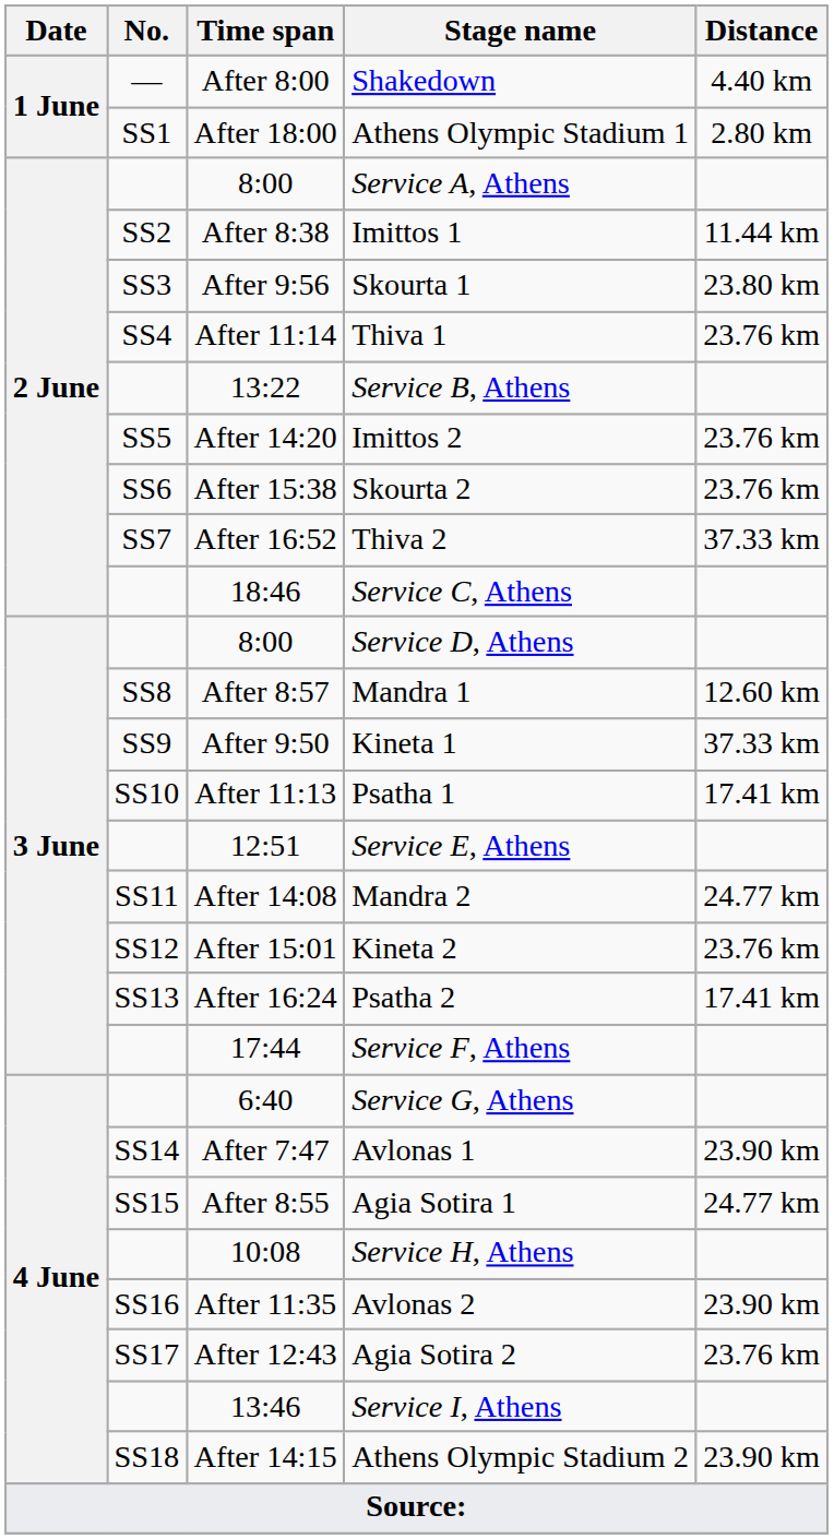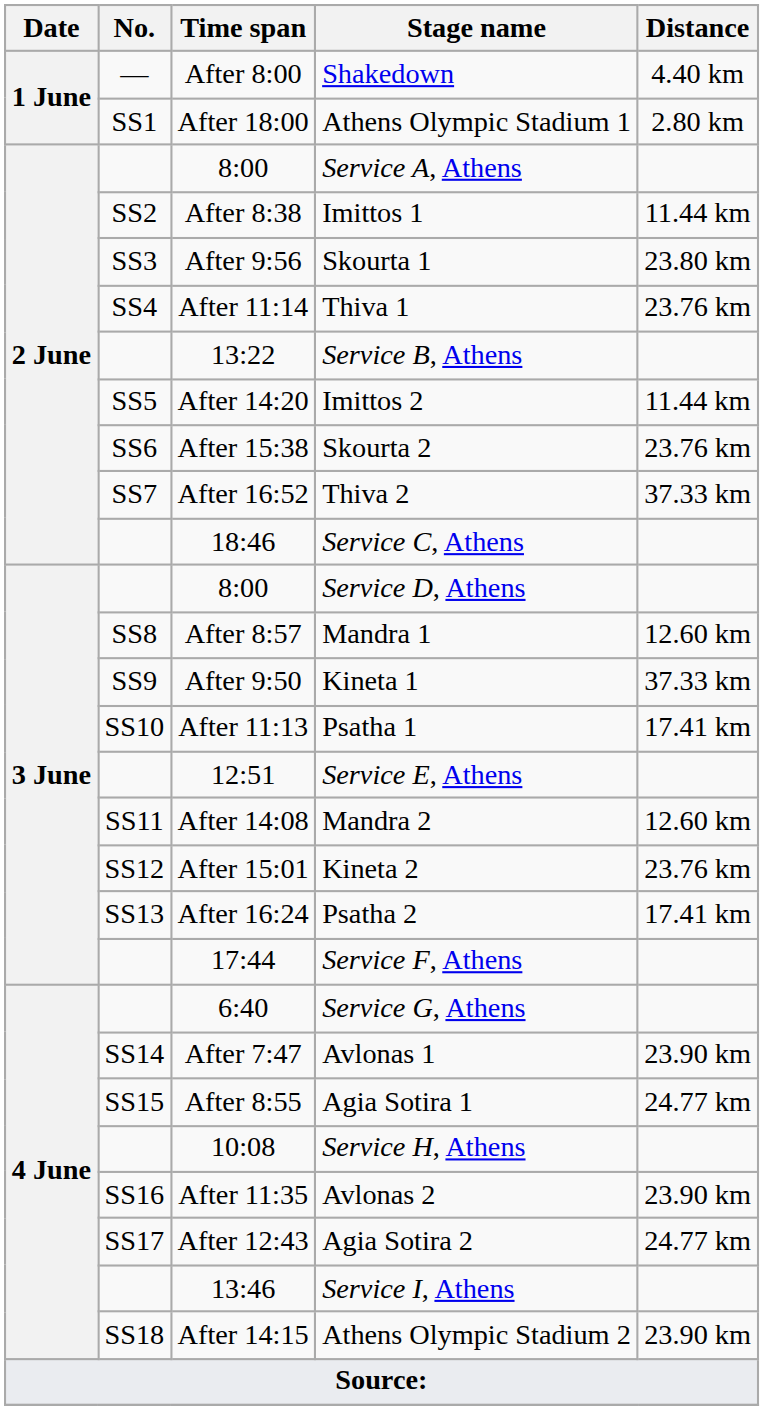 <table class="wikitable" style="font-size: 85%;">
 <tr>
 <th>Date</th>
 <th>No.</th>
 <th>Time span</th>
 <th>Stage name</th>
 <th>Distance</th>
 </tr>
 <tr>
 <th rowspan="2">1 June</th>
 <td align="center">—</td>
 <td align="center">After 8:00</td>
 <td><a href='#'>Shakedown</a></td>
 <td align="center">4.40 km</td>
 </tr>
 <tr>
 <td align="center">SS1</td>
 <td align="center">After 18:00</td>
 <td>Athens Olympic Stadium 1</td>
 <td align="center">2.80 km</td>
 </tr>
 <tr>
 <th rowspan="9">2 June</th>
 <td align="center"></td>
 <td align="center">8:00</td>
 <td><em>Service A</em>, <a href='#'>Athens</a></td>
 <td></td>
 </tr>
 <tr>
 <td align="center">SS2</td>
 <td align="center">After 8:38</td>
 <td>Imittos 1</td>
 <td align="center">11.44 km</td>
 </tr>
 <tr>
 <td align="center">SS3</td>
 <td align="center">After 9:56</td>
 <td>Skourta 1</td>
 <td align="center">23.80 km</td>
 </tr>
 <tr>
 <td align="center">SS4</td>
 <td align="center">After 11:14</td>
 <td>Thiva 1</td>
 <td align="center">23.76 km</td>
 </tr>
 <tr>
 <td align="center"></td>
 <td align="center">13:22</td>
 <td><em>Service B</em>, <a href='#'>Athens</a></td>
 <td></td>
 </tr>
 <tr>
 <td align="center">SS5</td>
 <td align="center">After 14:20</td>
 <td>Imittos 2</td>
-<td align="center">23.76 km</td>
+<td align="center">11.44 km</td>
 </tr>
 <tr>
 <td align="center">SS6</td>
 <td align="center">After 15:38</td>
 <td>Skourta 2</td>
 <td align="center">23.76 km</td>
 </tr>
 <tr>
 <td align="center">SS7</td>
 <td align="center">After 16:52</td>
 <td>Thiva 2</td>
 <td align="center">37.33 km</td>
 </tr>
 <tr>
 <td align="center"></td>
 <td align="center">18:46</td>
 <td><em>Service C</em>, <a href='#'>Athens</a></td>
 <td></td>
 </tr>
 <tr>
 <th rowspan="9">3 June</th>
 <td align="center"></td>
 <td align="center">8:00</td>
 <td><em>Service D</em>, <a href='#'>Athens</a></td>
 <td></td>
 </tr>
 <tr>
 <td align="center">SS8</td>
 <td align="center">After 8:57</td>
 <td>Mandra 1</td>
 <td align="center">12.60 km</td>
 </tr>
 <tr>
 <td align="center">SS9</td>
 <td align="center">After 9:50</td>
 <td>Kineta 1</td>
 <td align="center">37.33 km</td>
 </tr>
 <tr>
 <td align="center">SS10</td>
 <td align="center">After 11:13</td>
 <td>Psatha 1</td>
 <td align="center">17.41 km</td>
 </tr>
 <tr>
 <td align="center"></td>
 <td align="center">12:51</td>
 <td><em>Service E</em>, <a href='#'>Athens</a></td>
 <td></td>
 </tr>
 <tr>
 <td align="center">SS11</td>
 <td align="center">After 14:08</td>
 <td>Mandra 2</td>
-<td align="center">24.77 km</td>
+<td align="center">12.60 km</td>
 </tr>
 <tr>
 <td align="center">SS12</td>
 <td align="center">After 15:01</td>
 <td>Kineta 2</td>
 <td align="center">23.76 km</td>
 </tr>
 <tr>
 <td align="center">SS13</td>
 <td align="center">After 16:24</td>
 <td>Psatha 2</td>
 <td align="center">17.41 km</td>
 </tr>
 <tr>
 <td align="center"></td>
 <td align="center">17:44</td>
 <td><em>Service F</em>, <a href='#'>Athens</a></td>
 <td></td>
 </tr>
 <tr>
 <th rowspan="8">4 June</th>
 <td align="center"></td>
 <td align="center">6:40</td>
 <td><em>Service G</em>, <a href='#'>Athens</a></td>
 <td></td>
 </tr>
 <tr>
 <td align="center">SS14</td>
 <td align="center">After 7:47</td>
 <td>Avlonas 1</td>
 <td align="center">23.90 km</td>
 </tr>
 <tr>
 <td align="center">SS15</td>
 <td align="center">After 8:55</td>
 <td>Agia Sotira 1</td>
 <td align="center">24.77 km</td>
 </tr>
 <tr>
 <td align="center"></td>
 <td align="center">10:08</td>
 <td><em>Service H</em>, <a href='#'>Athens</a></td>
 <td></td>
 </tr>
 <tr>
 <td align="center">SS16</td>
 <td align="center">After 11:35</td>
 <td>Avlonas 2</td>
 <td align="center">23.90 km</td>
 </tr>
 <tr>
 <td align="center">SS17</td>
 <td align="center">After 12:43</td>
 <td>Agia Sotira 2</td>
-<td align="center">23.76 km</td>
+<td align="center">24.77 km</td>
 </tr>
 <tr>
 <td align="center"></td>
 <td align="center">13:46</td>
 <td><em>Service I</em>, <a href='#'>Athens</a></td>
 <td></td>
 </tr>
 <tr>
 <td align="center">SS18</td>
 <td align="center">After 14:15</td>
 <td>Athens Olympic Stadium 2</td>
 <td align="center">23.90 km</td>
 </tr>
 <tr>
 <td colspan="5" style="background-color:#EAECF0;text-align:center"><strong>Source:</strong></td>
 </tr>
 <tr>
 </tr>
 </table>
